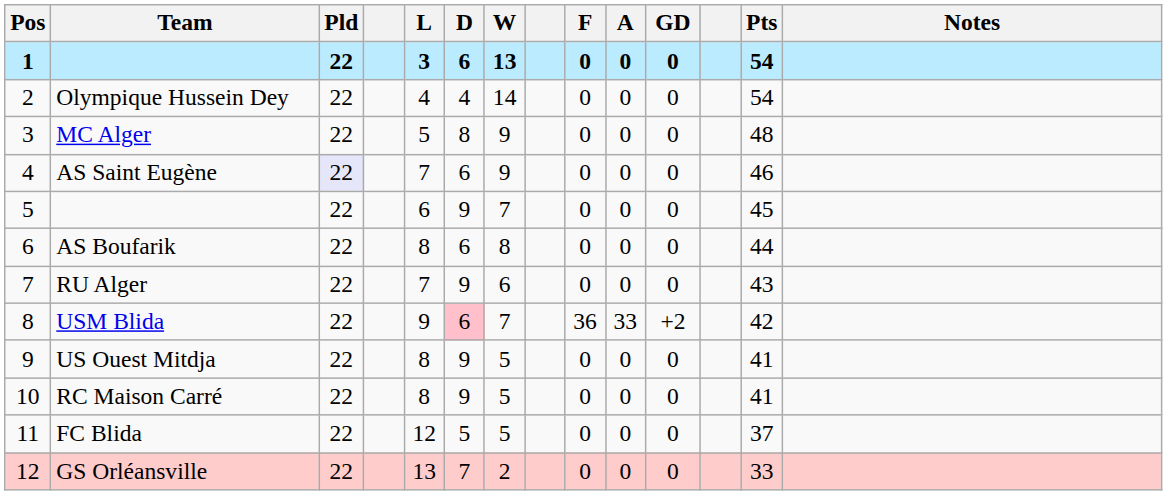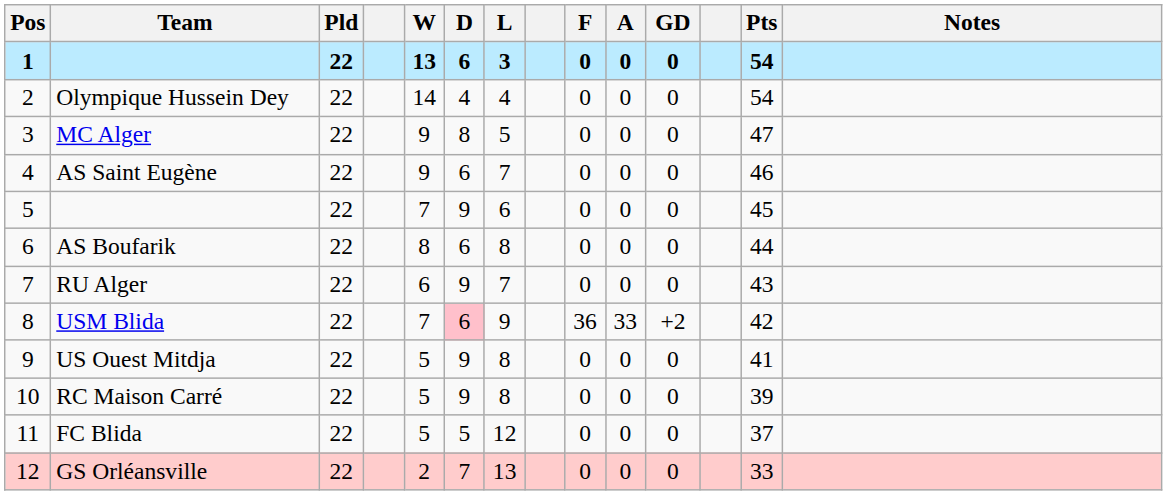 <table class="wikitable" style="text-align: center;">
 <tr>
 <th width=20>Pos</th>
 <th width=175>Team</th>
 <th width=20>Pld</th>
 <th width=20></th>
+<th width=20>W</th>
+<th width=20>D</th>
 <th width=20>L</th>
-<th width=20>D</th>
-<th width=20>W</th>
 <th width=20></th>
 <th width=20>F</th>
 <th width=20>A</th>
 <th width=30>GD</th>
 <th width=20></th>
 <th width=20>Pts</th>
 <th width=250>Notes</th>
 </tr>
 <tr style="background:#BBEBFF;">
 <td><strong>1</strong></td>
 <td align=left><strong></strong></td>
 <td><strong>22</strong></td>
 <td></td>
+<td><strong>13</strong></td>
+<td><strong>6</strong></td>
 <td><strong>3</strong></td>
-<td><strong>6</strong></td>
-<td><strong>13</strong></td>
 <td></td>
 <td><strong>0</strong></td>
 <td><strong>0</strong></td>
 <td><strong>0</strong></td>
 <td></td>
 <td><strong>54</strong></td>
 <td></td>
 </tr>
 <tr>
 <td>2</td>
 <td align=left>Olympique Hussein Dey</td>
 <td>22</td>
 <td></td>
+<td>14</td>
 <td>4</td>
 <td>4</td>
-<td>14</td>
 <td></td>
 <td>0</td>
 <td>0</td>
 <td>0</td>
 <td></td>
 <td>54</td>
 <td></td>
 </tr>
 <tr>
 <td>3</td>
 <td align=left><a href='#'>MC Alger</a></td>
 <td>22</td>
 <td></td>
+<td>9</td>
+<td>8</td>
 <td>5</td>
-<td>8</td>
-<td>9</td>
 <td></td>
 <td>0</td>
 <td>0</td>
 <td>0</td>
 <td></td>
-<td>48</td>
+<td>47</td>
 <td></td>
 </tr>
 <tr>
 <td>4</td>
 <td align=left>AS Saint Eugène</td>
-<td style="background: lavender;">22</td>
+<td>22</td>
 <td></td>
+<td>9</td>
+<td>6</td>
 <td>7</td>
-<td>6</td>
-<td>9</td>
 <td></td>
 <td>0</td>
 <td>0</td>
 <td>0</td>
 <td></td>
 <td>46</td>
 <td></td>
 </tr>
 <tr>
 <td>5</td>
 <td align=left></td>
 <td>22</td>
 <td></td>
+<td>7</td>
+<td>9</td>
 <td>6</td>
-<td>9</td>
-<td>7</td>
 <td></td>
 <td>0</td>
 <td>0</td>
 <td>0</td>
 <td></td>
 <td>45</td>
 <td></td>
 </tr>
 <tr>
 <td>6</td>
 <td align=left>AS Boufarik</td>
 <td>22</td>
 <td></td>
 <td>8</td>
 <td>6</td>
 <td>8</td>
 <td></td>
 <td>0</td>
 <td>0</td>
 <td>0</td>
 <td></td>
 <td>44</td>
 <td></td>
 </tr>
 <tr>
 <td>7</td>
 <td align=left>RU Alger</td>
 <td>22</td>
 <td></td>
+<td>6</td>
+<td>9</td>
 <td>7</td>
-<td>9</td>
-<td>6</td>
 <td></td>
 <td>0</td>
 <td>0</td>
 <td>0</td>
 <td></td>
 <td>43</td>
 <td></td>
 </tr>
 <tr>
 <td>8</td>
 <td align=left><a href='#'>USM Blida</a></td>
 <td>22</td>
 <td></td>
+<td>7</td>
+<td style="background: pink;">6</td>
 <td>9</td>
-<td style="background: pink;">6</td>
-<td>7</td>
 <td></td>
 <td>36</td>
 <td>33</td>
 <td>+2</td>
 <td></td>
 <td>42</td>
 <td></td>
 </tr>
 <tr>
 <td>9</td>
 <td align=left>US Ouest Mitdja</td>
 <td>22</td>
 <td></td>
+<td>5</td>
+<td>9</td>
 <td>8</td>
-<td>9</td>
-<td>5</td>
 <td></td>
 <td>0</td>
 <td>0</td>
 <td>0</td>
 <td></td>
 <td>41</td>
 <td></td>
 </tr>
 <tr>
 <td>10</td>
 <td align=left>RC Maison Carré</td>
 <td>22</td>
 <td></td>
+<td>5</td>
+<td>9</td>
 <td>8</td>
-<td>9</td>
-<td>5</td>
 <td></td>
 <td>0</td>
 <td>0</td>
 <td>0</td>
 <td></td>
-<td>41</td>
+<td>39</td>
 <td></td>
 </tr>
 <tr>
 <td>11</td>
 <td align=left>FC Blida</td>
 <td>22</td>
 <td></td>
-<td>12</td>
 <td>5</td>
 <td>5</td>
+<td>12</td>
 <td></td>
 <td>0</td>
 <td>0</td>
 <td>0</td>
 <td></td>
 <td>37</td>
 <td></td>
 </tr>
 <tr style="background:#FFCCCC;">
 <td>12</td>
 <td align=left>GS Orléansville</td>
 <td>22</td>
 <td></td>
+<td>2</td>
+<td>7</td>
 <td>13</td>
-<td>7</td>
-<td>2</td>
 <td></td>
 <td>0</td>
 <td>0</td>
 <td>0</td>
 <td></td>
 <td>33</td>
 <td></td>
 </tr>
 </table>
